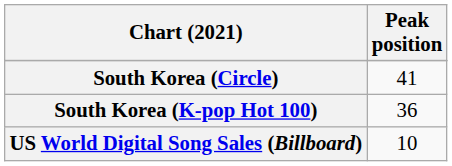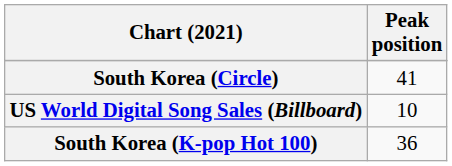 <table class="wikitable sortable plainrowheaders" style="text-align:center">
 <tr>
 <th scope="col">Chart (2021)</th>
 <th scope="col">Peak<br>position</th>
 </tr>
 <tr>
 </tr>
 <tr>
 <th scope="row">South Korea (<a href='#'>Circle</a>)</th>
 <td>41</td>
 </tr>
 <tr>
+<th scope="row">US <a href='#'>World Digital Song Sales</a> (<em>Billboard</em>)</th>
+<td>10</td>
+</tr>
+<tr>
 <th scope="row">South Korea (<a href='#'>K-pop Hot 100</a>)</th>
 <td>36</td>
 </tr>
-<tr>
-<th scope="row">US <a href='#'>World Digital Song Sales</a> (<em>Billboard</em>)</th>
-<td>10</td>
-</tr>
 </table>
